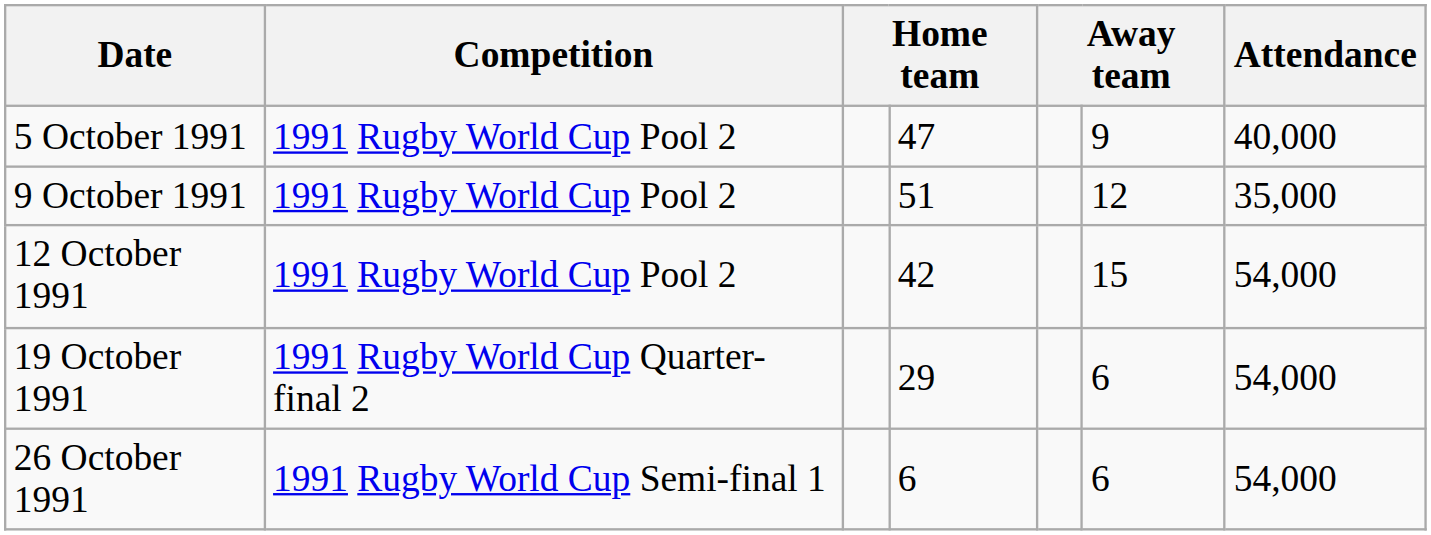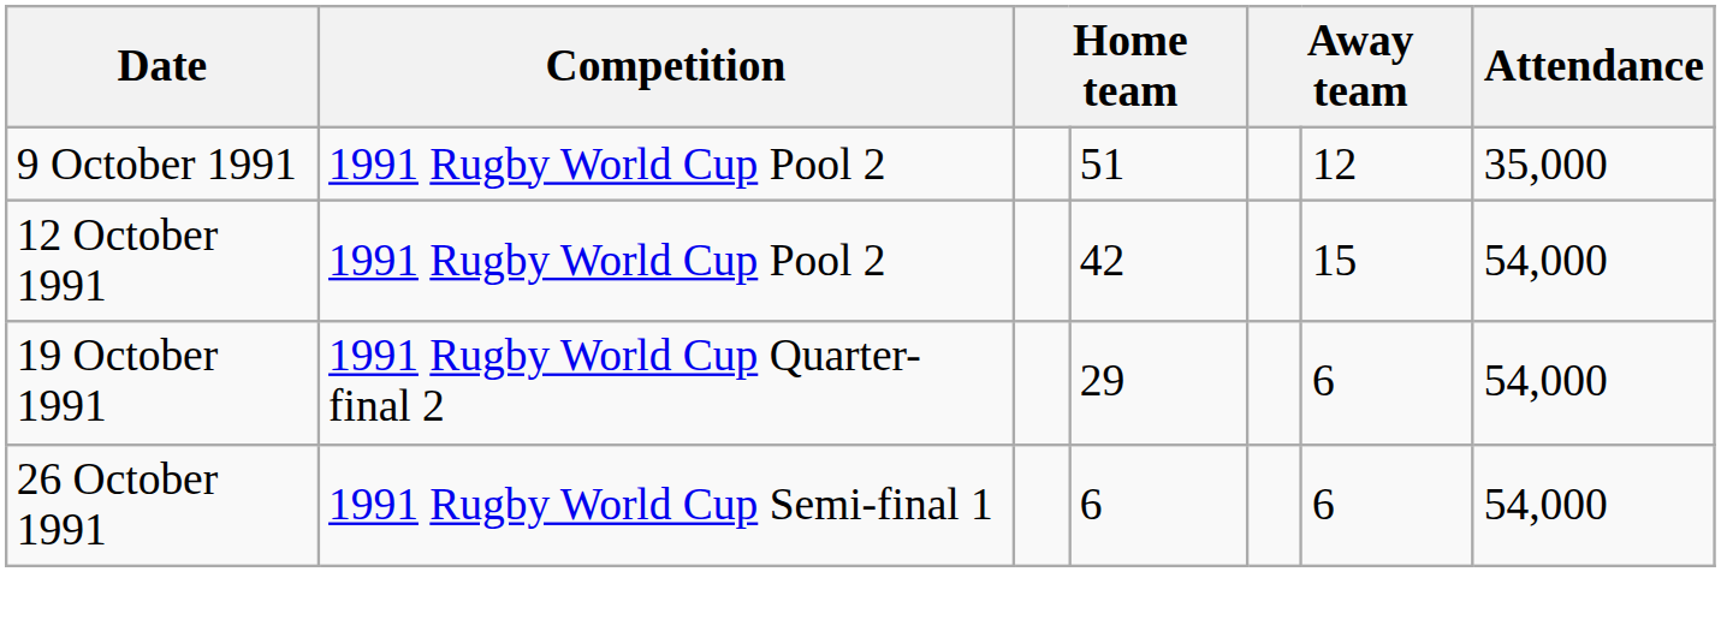 <table class="wikitable">
 <tr>
 <th>Date</th>
 <th>Competition</th>
 <th colspan=2>Home team</th>
 <th colspan=2>Away team</th>
 <th>Attendance</th>
-</tr>
-<tr>
-<td>5 October 1991</td>
-<td><a href='#'>1991</a> <a href='#'>Rugby World Cup</a> Pool 2</td>
-<td></td>
-<td>47</td>
-<td></td>
-<td>9</td>
-<td>40,000</td>
 </tr>
 <tr>
 <td>9 October 1991</td>
 <td><a href='#'>1991</a> <a href='#'>Rugby World Cup</a> Pool 2</td>
 <td></td>
 <td>51</td>
 <td></td>
 <td>12</td>
 <td>35,000</td>
 </tr>
 <tr>
 <td>12 October 1991</td>
 <td><a href='#'>1991</a> <a href='#'>Rugby World Cup</a> Pool 2</td>
 <td></td>
 <td>42</td>
 <td></td>
 <td>15</td>
 <td>54,000</td>
 </tr>
 <tr>
 <td>19 October 1991</td>
 <td><a href='#'>1991</a> <a href='#'>Rugby World Cup</a> Quarter-final 2</td>
 <td></td>
 <td>29</td>
 <td></td>
 <td>6</td>
 <td>54,000</td>
 </tr>
 <tr>
 <td>26 October 1991</td>
 <td><a href='#'>1991</a> <a href='#'>Rugby World Cup</a> Semi-final 1</td>
 <td></td>
 <td>6</td>
 <td></td>
 <td>6</td>
 <td>54,000</td>
 </tr>
 </table>
